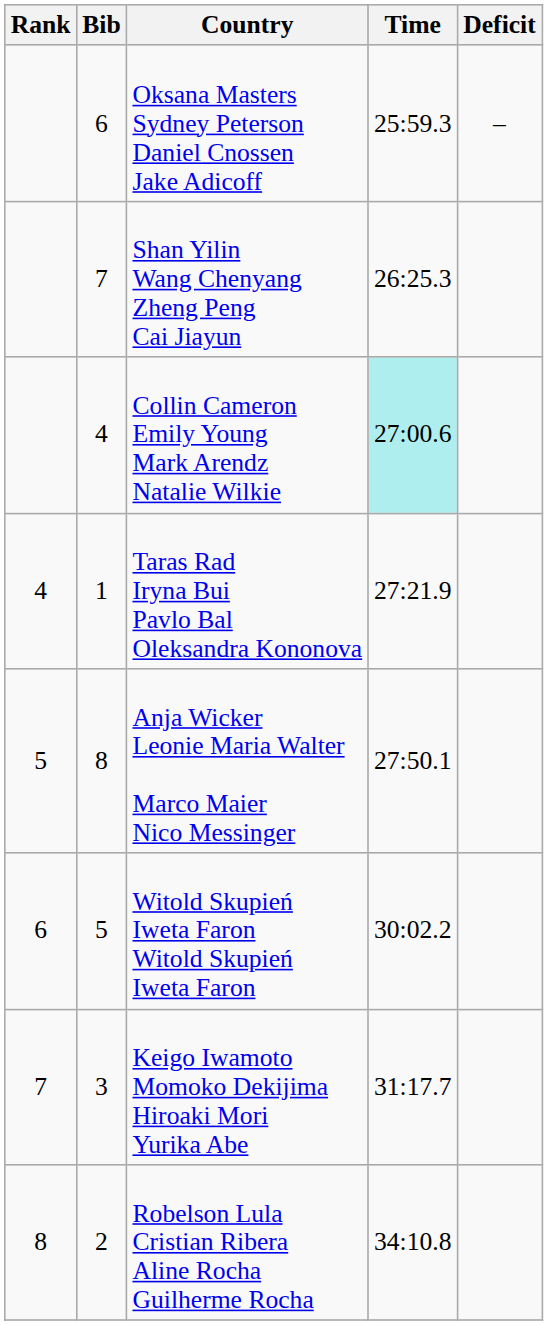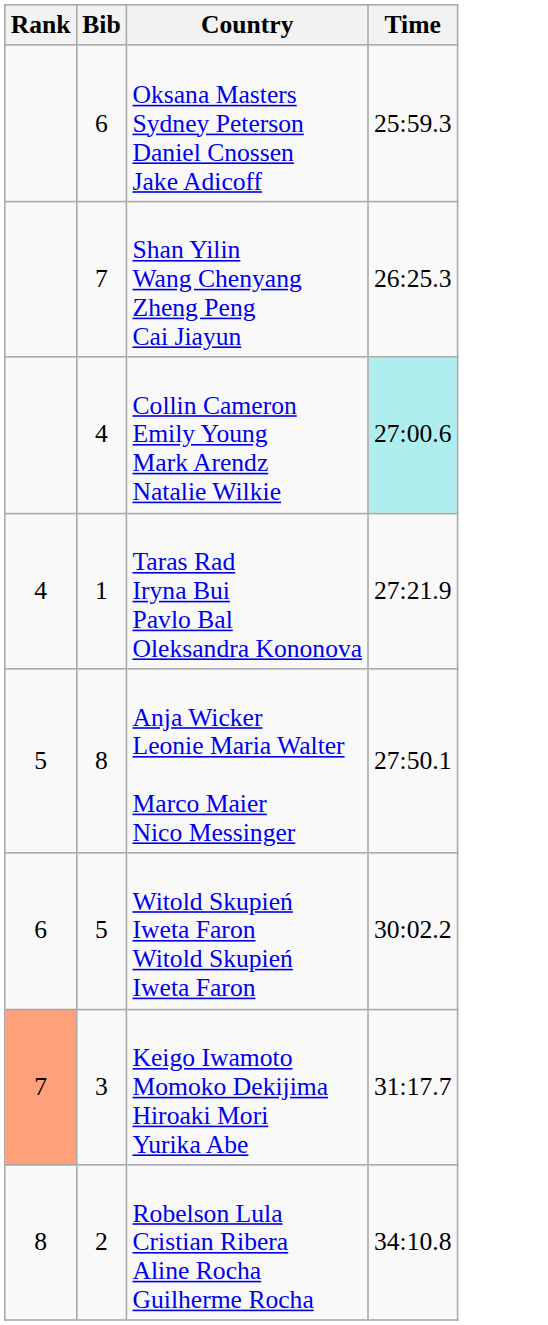 <table class="wikitable sortable" style="text-align:center">
 <tr>
 <th>Rank</th>
 <th>Bib</th>
 <th>Country</th>
 <th>Time</th>
-<th>Deficit</th>
 </tr>
 <tr>
 <td></td>
 <td>6</td>
 <td align=left><br><a href='#'>Oksana Masters</a><br><a href='#'>Sydney Peterson</a><br><a href='#'>Daniel Cnossen</a><br><a href='#'>Jake Adicoff</a><br></td>
 <td>25:59.3</td>
-<td>–</td>
 </tr>
 <tr>
 <td></td>
 <td>7</td>
 <td align=left><br><a href='#'>Shan Yilin</a><br><a href='#'>Wang Chenyang</a><br><a href='#'>Zheng Peng</a><br><a href='#'>Cai Jiayun</a></td>
 <td>26:25.3</td>
-<td></td>
 </tr>
 <tr>
 <td></td>
 <td>4</td>
 <td align=left><br><a href='#'>Collin Cameron</a><br><a href='#'>Emily Young</a><br><a href='#'>Mark Arendz</a><br><a href='#'>Natalie Wilkie</a></td>
 <td style="background: paleturquoise;">27:00.6</td>
-<td></td>
 </tr>
 <tr>
 <td>4</td>
 <td>1</td>
 <td align=left><br><a href='#'>Taras Rad</a><br><a href='#'>Iryna Bui</a><br><a href='#'>Pavlo Bal</a><br><a href='#'>Oleksandra Kononova</a></td>
 <td>27:21.9</td>
-<td></td>
 </tr>
 <tr>
 <td>5</td>
 <td>8</td>
 <td align=left><br><a href='#'>Anja Wicker</a><br><a href='#'>Leonie Maria Walter</a><br><br><a href='#'>Marco Maier</a><br><a href='#'>Nico Messinger</a><br></td>
 <td>27:50.1</td>
-<td></td>
 </tr>
 <tr>
 <td>6</td>
 <td>5</td>
 <td align=left><br><a href='#'>Witold Skupień</a><br><a href='#'>Iweta Faron</a><br><a href='#'>Witold Skupień</a><br><a href='#'>Iweta Faron</a></td>
 <td>30:02.2</td>
-<td></td>
 </tr>
 <tr>
-<td>7</td>
+<td style="background: lightsalmon;">7</td>
 <td>3</td>
 <td align=left><br><a href='#'>Keigo Iwamoto</a><br><a href='#'>Momoko Dekijima</a><br><a href='#'>Hiroaki Mori</a><br><a href='#'>Yurika Abe</a></td>
 <td>31:17.7</td>
-<td></td>
 </tr>
 <tr>
 <td>8</td>
 <td>2</td>
 <td align=left><br><a href='#'>Robelson Lula</a><br><a href='#'>Cristian Ribera</a><br><a href='#'>Aline Rocha</a><br><a href='#'>Guilherme Rocha</a></td>
 <td>34:10.8</td>
-<td></td>
 </tr>
 </table>
